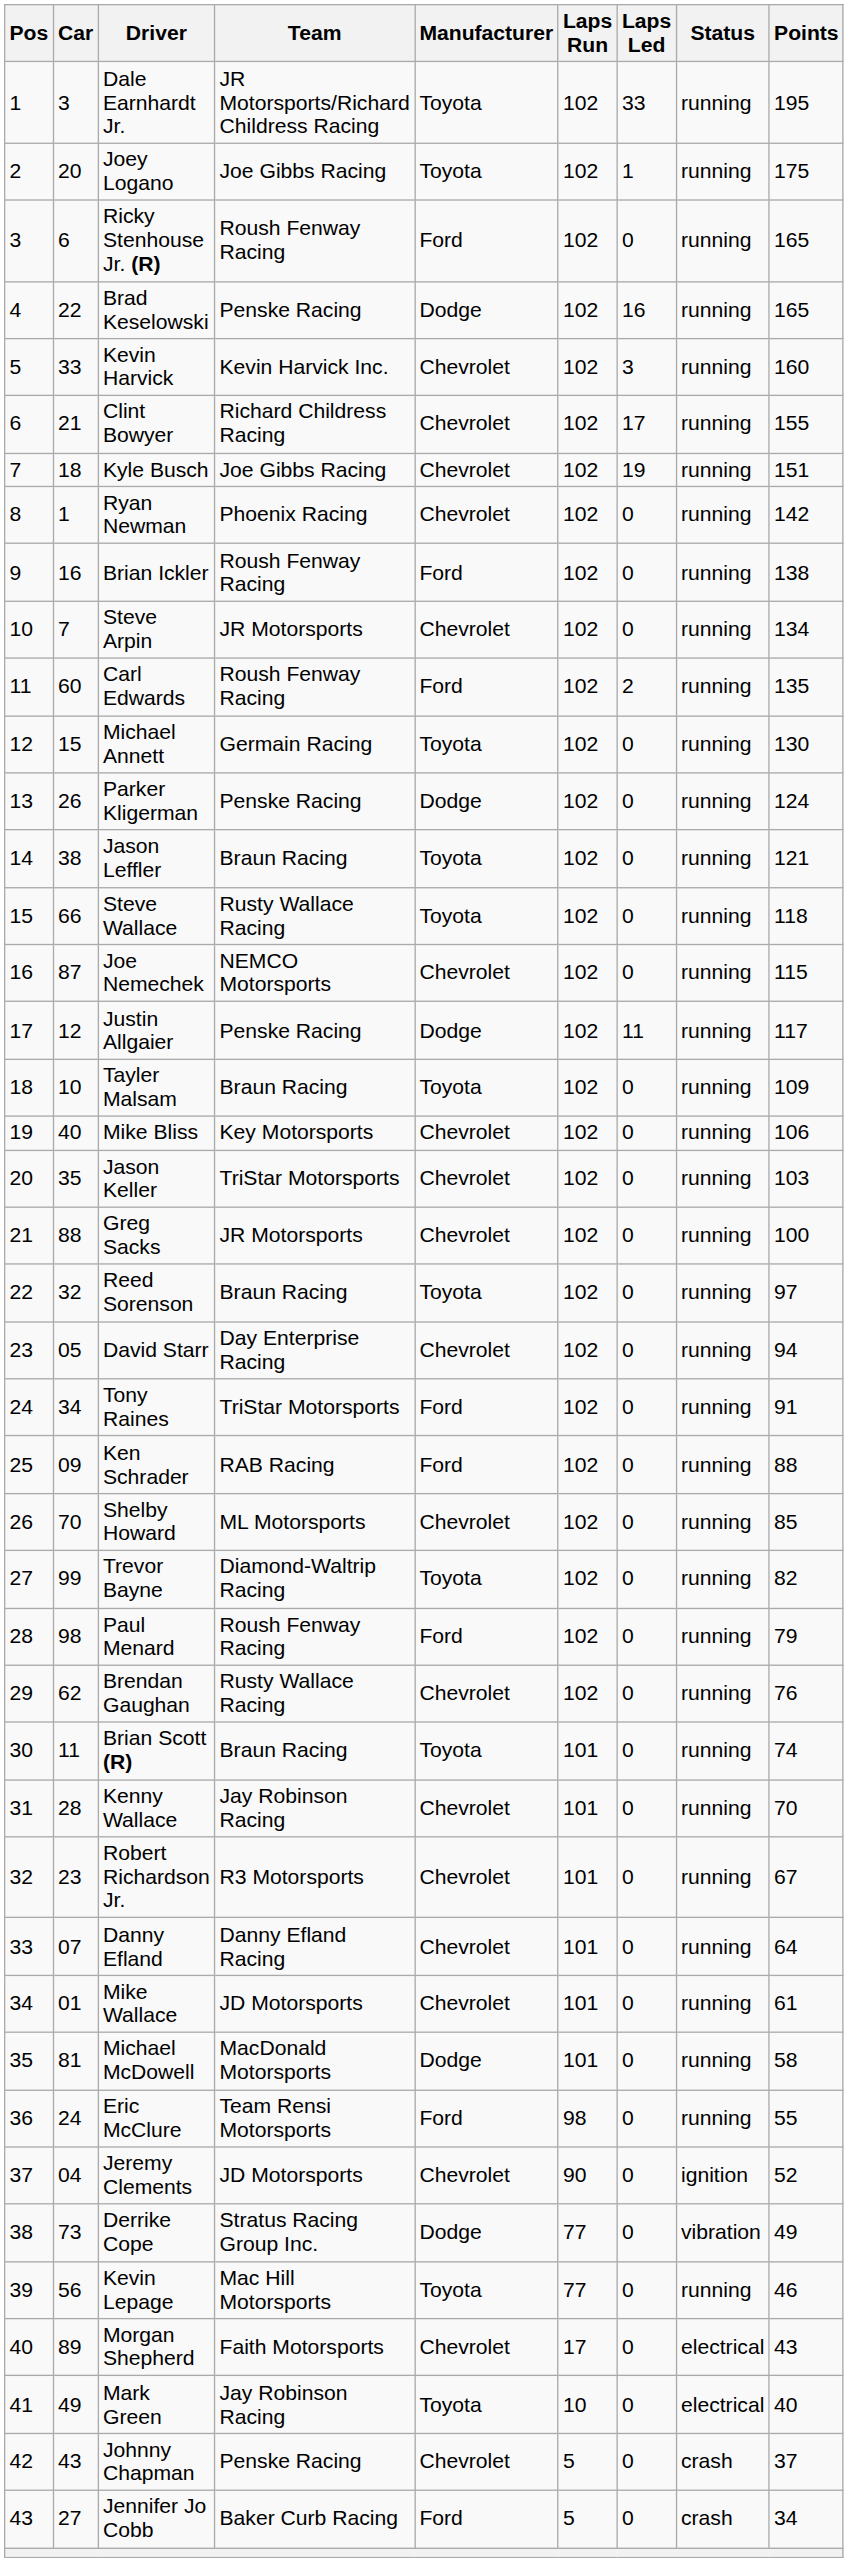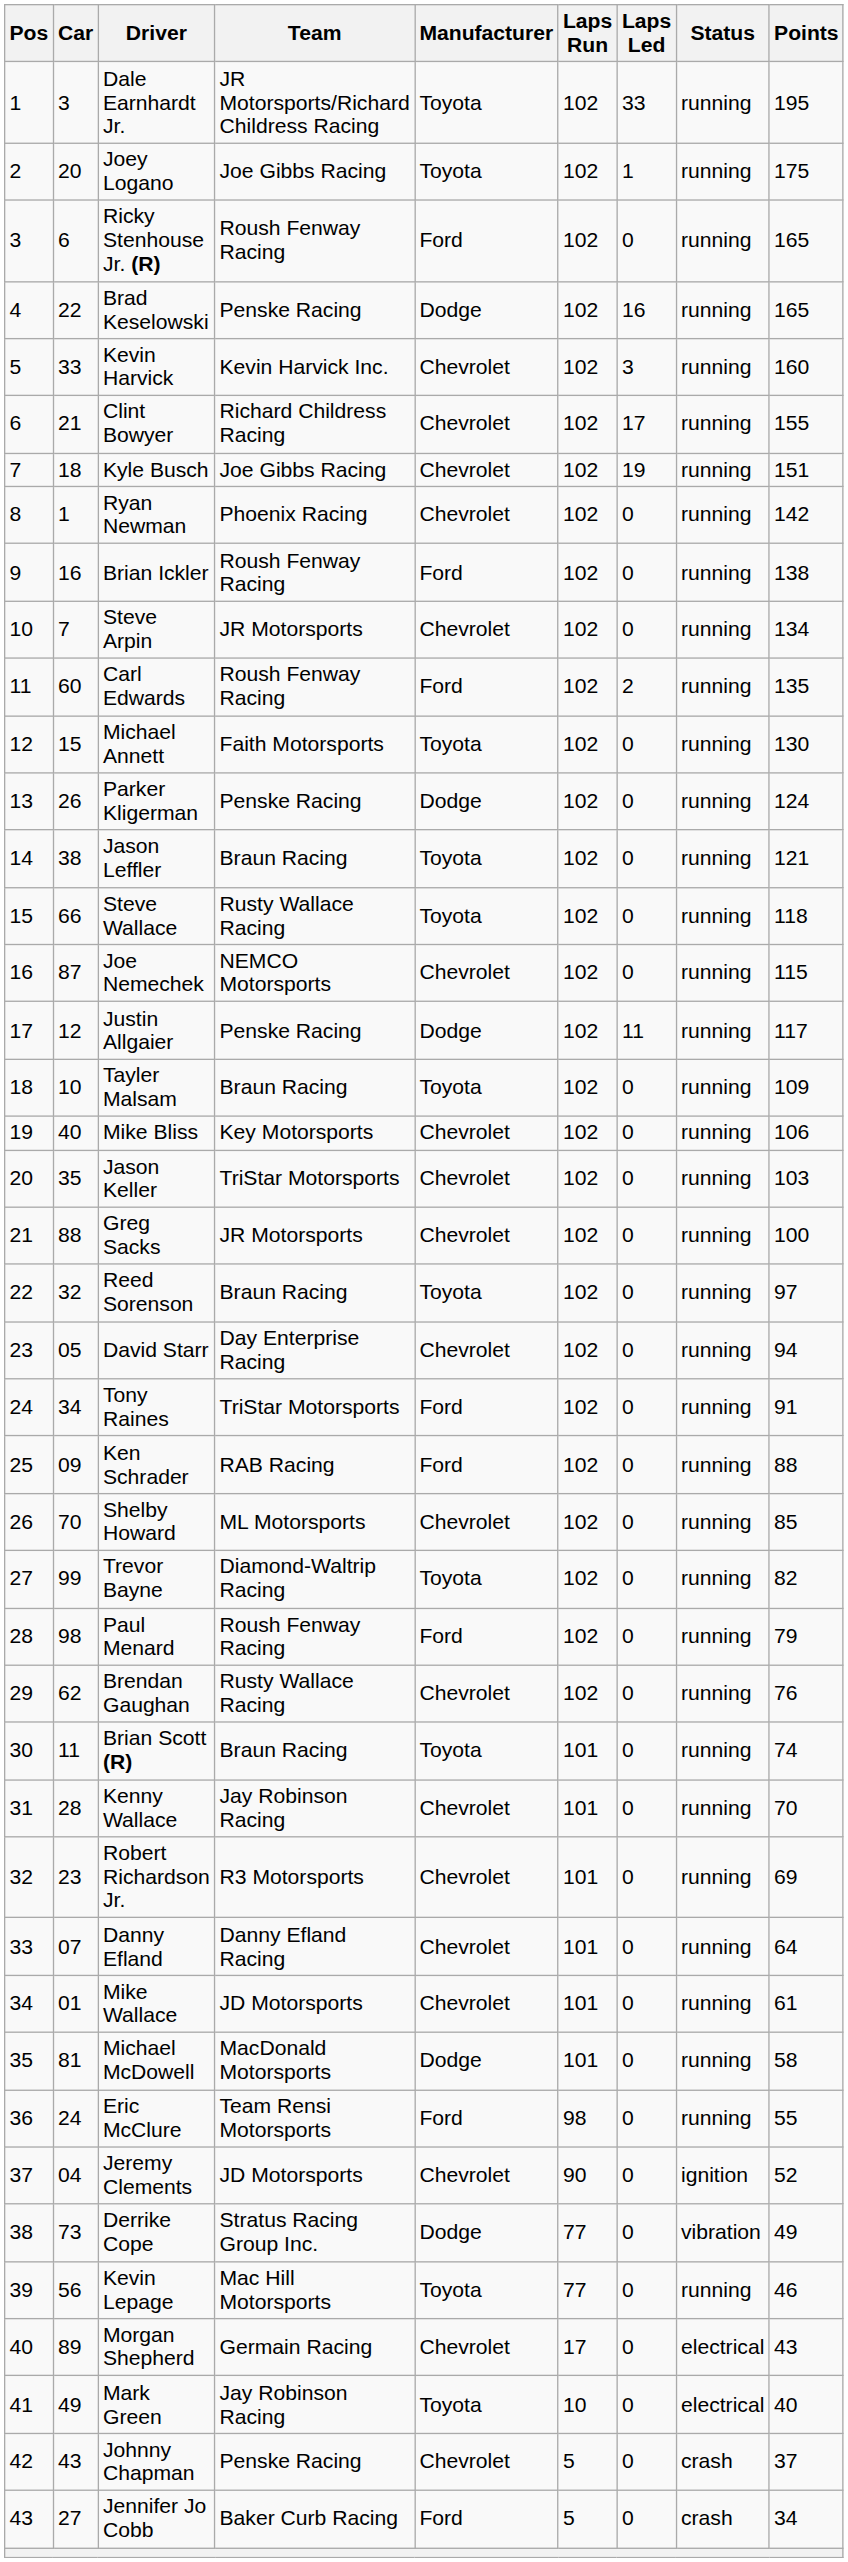 <table class="sortable wikitable" border="1">
 <tr>
 <th>Pos</th>
 <th>Car</th>
 <th>Driver</th>
 <th>Team</th>
 <th>Manufacturer</th>
 <th>Laps Run</th>
 <th>Laps Led</th>
 <th>Status</th>
 <th>Points</th>
 </tr>
 <tr>
 <td>1</td>
 <td>3</td>
 <td>Dale Earnhardt Jr.</td>
 <td>JR Motorsports/Richard Childress Racing</td>
 <td>Toyota</td>
 <td>102</td>
 <td>33</td>
 <td>running</td>
 <td>195</td>
 </tr>
 <tr>
 <td>2</td>
 <td>20</td>
 <td>Joey Logano</td>
 <td>Joe Gibbs Racing</td>
 <td>Toyota</td>
 <td>102</td>
 <td>1</td>
 <td>running</td>
 <td>175</td>
 </tr>
 <tr>
 <td>3</td>
 <td>6</td>
 <td>Ricky Stenhouse Jr. <strong>(R)</strong></td>
 <td>Roush Fenway Racing</td>
 <td>Ford</td>
 <td>102</td>
 <td>0</td>
 <td>running</td>
 <td>165</td>
 </tr>
 <tr>
 <td>4</td>
 <td>22</td>
 <td>Brad Keselowski</td>
 <td>Penske Racing</td>
 <td>Dodge</td>
 <td>102</td>
 <td>16</td>
 <td>running</td>
 <td>165</td>
 </tr>
 <tr>
 <td>5</td>
 <td>33</td>
 <td>Kevin Harvick</td>
 <td>Kevin Harvick Inc.</td>
 <td>Chevrolet</td>
 <td>102</td>
 <td>3</td>
 <td>running</td>
 <td>160</td>
 </tr>
 <tr>
 <td>6</td>
 <td>21</td>
 <td>Clint Bowyer</td>
 <td>Richard Childress Racing</td>
 <td>Chevrolet</td>
 <td>102</td>
 <td>17</td>
 <td>running</td>
 <td>155</td>
 </tr>
 <tr>
 <td>7</td>
 <td>18</td>
 <td>Kyle Busch</td>
 <td>Joe Gibbs Racing</td>
 <td>Chevrolet</td>
 <td>102</td>
 <td>19</td>
 <td>running</td>
 <td>151</td>
 </tr>
 <tr>
 <td>8</td>
 <td>1</td>
 <td>Ryan Newman</td>
 <td>Phoenix Racing</td>
 <td>Chevrolet</td>
 <td>102</td>
 <td>0</td>
 <td>running</td>
 <td>142</td>
 </tr>
 <tr>
 <td>9</td>
 <td>16</td>
 <td>Brian Ickler</td>
 <td>Roush Fenway Racing</td>
 <td>Ford</td>
 <td>102</td>
 <td>0</td>
 <td>running</td>
 <td>138</td>
 </tr>
 <tr>
 <td>10</td>
 <td>7</td>
 <td>Steve Arpin</td>
 <td>JR Motorsports</td>
 <td>Chevrolet</td>
 <td>102</td>
 <td>0</td>
 <td>running</td>
 <td>134</td>
 </tr>
 <tr>
 <td>11</td>
 <td>60</td>
 <td>Carl Edwards</td>
 <td>Roush Fenway Racing</td>
 <td>Ford</td>
 <td>102</td>
 <td>2</td>
 <td>running</td>
 <td>135</td>
 </tr>
 <tr>
 <td>12</td>
 <td>15</td>
 <td>Michael Annett</td>
-<td>Germain Racing</td>
+<td>Faith Motorsports</td>
 <td>Toyota</td>
 <td>102</td>
 <td>0</td>
 <td>running</td>
 <td>130</td>
 </tr>
 <tr>
 <td>13</td>
 <td>26</td>
 <td>Parker Kligerman</td>
 <td>Penske Racing</td>
 <td>Dodge</td>
 <td>102</td>
 <td>0</td>
 <td>running</td>
 <td>124</td>
 </tr>
 <tr>
 <td>14</td>
 <td>38</td>
 <td>Jason Leffler</td>
 <td>Braun Racing</td>
 <td>Toyota</td>
 <td>102</td>
 <td>0</td>
 <td>running</td>
 <td>121</td>
 </tr>
 <tr>
 <td>15</td>
 <td>66</td>
 <td>Steve Wallace</td>
 <td>Rusty Wallace Racing</td>
 <td>Toyota</td>
 <td>102</td>
 <td>0</td>
 <td>running</td>
 <td>118</td>
 </tr>
 <tr>
 <td>16</td>
 <td>87</td>
 <td>Joe Nemechek</td>
 <td>NEMCO Motorsports</td>
 <td>Chevrolet</td>
 <td>102</td>
 <td>0</td>
 <td>running</td>
 <td>115</td>
 </tr>
 <tr>
 <td>17</td>
 <td>12</td>
 <td>Justin Allgaier</td>
 <td>Penske Racing</td>
 <td>Dodge</td>
 <td>102</td>
 <td>11</td>
 <td>running</td>
 <td>117</td>
 </tr>
 <tr>
 <td>18</td>
 <td>10</td>
 <td>Tayler Malsam</td>
 <td>Braun Racing</td>
 <td>Toyota</td>
 <td>102</td>
 <td>0</td>
 <td>running</td>
 <td>109</td>
 </tr>
 <tr>
 <td>19</td>
 <td>40</td>
 <td>Mike Bliss</td>
 <td>Key Motorsports</td>
 <td>Chevrolet</td>
 <td>102</td>
 <td>0</td>
 <td>running</td>
 <td>106</td>
 </tr>
 <tr>
 <td>20</td>
 <td>35</td>
 <td>Jason Keller</td>
 <td>TriStar Motorsports</td>
 <td>Chevrolet</td>
 <td>102</td>
 <td>0</td>
 <td>running</td>
 <td>103</td>
 </tr>
 <tr>
 <td>21</td>
 <td>88</td>
 <td>Greg Sacks</td>
 <td>JR Motorsports</td>
 <td>Chevrolet</td>
 <td>102</td>
 <td>0</td>
 <td>running</td>
 <td>100</td>
 </tr>
 <tr>
 <td>22</td>
 <td>32</td>
 <td>Reed Sorenson</td>
 <td>Braun Racing</td>
 <td>Toyota</td>
 <td>102</td>
 <td>0</td>
 <td>running</td>
 <td>97</td>
 </tr>
 <tr>
 <td>23</td>
 <td>05</td>
 <td>David Starr</td>
 <td>Day Enterprise Racing</td>
 <td>Chevrolet</td>
 <td>102</td>
 <td>0</td>
 <td>running</td>
 <td>94</td>
 </tr>
 <tr>
 <td>24</td>
 <td>34</td>
 <td>Tony Raines</td>
 <td>TriStar Motorsports</td>
 <td>Ford</td>
 <td>102</td>
 <td>0</td>
 <td>running</td>
 <td>91</td>
 </tr>
 <tr>
 <td>25</td>
 <td>09</td>
 <td>Ken Schrader</td>
 <td>RAB Racing</td>
 <td>Ford</td>
 <td>102</td>
 <td>0</td>
 <td>running</td>
 <td>88</td>
 </tr>
 <tr>
 <td>26</td>
 <td>70</td>
 <td>Shelby Howard</td>
 <td>ML Motorsports</td>
 <td>Chevrolet</td>
 <td>102</td>
 <td>0</td>
 <td>running</td>
 <td>85</td>
 </tr>
 <tr>
 <td>27</td>
 <td>99</td>
 <td>Trevor Bayne</td>
 <td>Diamond-Waltrip Racing</td>
 <td>Toyota</td>
 <td>102</td>
 <td>0</td>
 <td>running</td>
 <td>82</td>
 </tr>
 <tr>
 <td>28</td>
 <td>98</td>
 <td>Paul Menard</td>
 <td>Roush Fenway Racing</td>
 <td>Ford</td>
 <td>102</td>
 <td>0</td>
 <td>running</td>
 <td>79</td>
 </tr>
 <tr>
 <td>29</td>
 <td>62</td>
 <td>Brendan Gaughan</td>
 <td>Rusty Wallace Racing</td>
 <td>Chevrolet</td>
 <td>102</td>
 <td>0</td>
 <td>running</td>
 <td>76</td>
 </tr>
 <tr>
 <td>30</td>
 <td>11</td>
 <td>Brian Scott <strong>(R)</strong></td>
 <td>Braun Racing</td>
 <td>Toyota</td>
 <td>101</td>
 <td>0</td>
 <td>running</td>
 <td>74</td>
 </tr>
 <tr>
 <td>31</td>
 <td>28</td>
 <td>Kenny Wallace</td>
 <td>Jay Robinson Racing</td>
 <td>Chevrolet</td>
 <td>101</td>
 <td>0</td>
 <td>running</td>
 <td>70</td>
 </tr>
 <tr>
 <td>32</td>
 <td>23</td>
 <td>Robert Richardson Jr.</td>
 <td>R3 Motorsports</td>
 <td>Chevrolet</td>
 <td>101</td>
 <td>0</td>
 <td>running</td>
-<td>67</td>
+<td>69</td>
 </tr>
 <tr>
 <td>33</td>
 <td>07</td>
 <td>Danny Efland</td>
 <td>Danny Efland Racing</td>
 <td>Chevrolet</td>
 <td>101</td>
 <td>0</td>
 <td>running</td>
 <td>64</td>
 </tr>
 <tr>
 <td>34</td>
 <td>01</td>
 <td>Mike Wallace</td>
 <td>JD Motorsports</td>
 <td>Chevrolet</td>
 <td>101</td>
 <td>0</td>
 <td>running</td>
 <td>61</td>
 </tr>
 <tr>
 <td>35</td>
 <td>81</td>
 <td>Michael McDowell</td>
 <td>MacDonald Motorsports</td>
 <td>Dodge</td>
 <td>101</td>
 <td>0</td>
 <td>running</td>
 <td>58</td>
 </tr>
 <tr>
 <td>36</td>
 <td>24</td>
 <td>Eric McClure</td>
 <td>Team Rensi Motorsports</td>
 <td>Ford</td>
 <td>98</td>
 <td>0</td>
 <td>running</td>
 <td>55</td>
 </tr>
 <tr>
 <td>37</td>
 <td>04</td>
 <td>Jeremy Clements</td>
 <td>JD Motorsports</td>
 <td>Chevrolet</td>
 <td>90</td>
 <td>0</td>
 <td>ignition</td>
 <td>52</td>
 </tr>
 <tr>
 <td>38</td>
 <td>73</td>
 <td>Derrike Cope</td>
 <td>Stratus Racing Group Inc.</td>
 <td>Dodge</td>
 <td>77</td>
 <td>0</td>
 <td>vibration</td>
 <td>49</td>
 </tr>
 <tr>
 <td>39</td>
 <td>56</td>
 <td>Kevin Lepage</td>
 <td>Mac Hill Motorsports</td>
 <td>Toyota</td>
 <td>77</td>
 <td>0</td>
 <td>running</td>
 <td>46</td>
 </tr>
 <tr>
 <td>40</td>
 <td>89</td>
 <td>Morgan Shepherd</td>
-<td>Faith Motorsports</td>
+<td>Germain Racing</td>
 <td>Chevrolet</td>
 <td>17</td>
 <td>0</td>
 <td>electrical</td>
 <td>43</td>
 </tr>
 <tr>
 <td>41</td>
 <td>49</td>
 <td>Mark Green</td>
 <td>Jay Robinson Racing</td>
 <td>Toyota</td>
 <td>10</td>
 <td>0</td>
 <td>electrical</td>
 <td>40</td>
 </tr>
 <tr>
 <td>42</td>
 <td>43</td>
 <td>Johnny Chapman</td>
 <td>Penske Racing</td>
 <td>Chevrolet</td>
 <td>5</td>
 <td>0</td>
 <td>crash</td>
 <td>37</td>
 </tr>
 <tr>
 <td>43</td>
 <td>27</td>
 <td>Jennifer Jo Cobb</td>
 <td>Baker Curb Racing</td>
 <td>Ford</td>
 <td>5</td>
 <td>0</td>
 <td>crash</td>
 <td>34</td>
 </tr>
 <tr>
 <th colspan="9"></th>
 </tr>
 </table>
